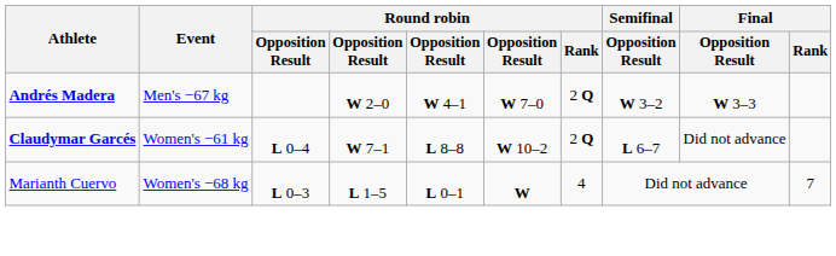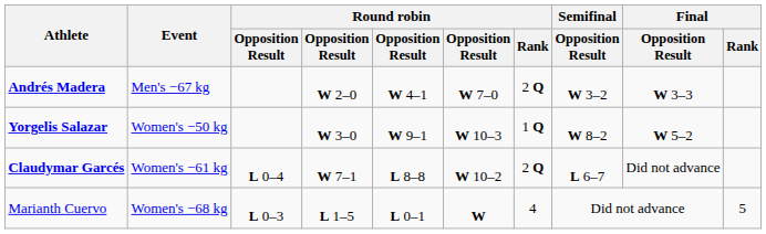 <table class=wikitable style=font-size:90%;text-align:center>
 <tr>
 <th rowspan=2>Athlete</th>
 <th rowspan=2>Event</th>
 <th colspan=5>Round robin</th>
 <th>Semifinal</th>
 <th colspan=2>Final</th>
 </tr>
 <tr style=font-size:95%>
 <th>Opposition<br>Result</th>
 <th>Opposition<br>Result</th>
 <th>Opposition<br>Result</th>
 <th>Opposition<br>Result</th>
 <th>Rank</th>
 <th>Opposition<br>Result</th>
 <th>Opposition<br>Result</th>
 <th>Rank</th>
 </tr>
 <tr>
 <td align=left><strong><a href='#'>Andrés Madera</a></strong></td>
 <td align=left><a href='#'>Men's −67 kg</a></td>
 <td></td>
 <td><br><strong>W</strong> 2–0</td>
 <td><br><strong>W</strong> 4–1</td>
 <td><br><strong>W</strong> 7–0</td>
 <td>2 <strong>Q</strong></td>
 <td><br><strong>W</strong> 3–2</td>
 <td><br><strong>W</strong> 3–3 </td>
 <td></td>
 </tr>
 <tr>
+<td align=left><strong><a href='#'>Yorgelis Salazar</a></strong></td>
+<td align=left><a href='#'>Women's −50 kg</a></td>
+<td></td>
+<td><br><strong>W</strong> 3–0</td>
+<td><br><strong>W</strong> 9–1</td>
+<td><br><strong>W</strong> 10–3</td>
+<td>1 <strong>Q</strong></td>
+<td><br><strong>W</strong> 8–2</td>
+<td><br><strong>W</strong> 5–2</td>
+<td></td>
+</tr>
+<tr>
 <td align=left><strong><a href='#'>Claudymar Garcés</a></strong></td>
 <td align=left><a href='#'>Women's −61 kg</a></td>
 <td><br><strong>L</strong> 0–4</td>
 <td><br><strong>W</strong> 7–1</td>
 <td><br><strong>L</strong> 8–8 </td>
 <td><br><strong>W</strong> 10–2</td>
 <td>2 <strong>Q</strong></td>
 <td><br><strong>L</strong> 6–7</td>
 <td>Did not advance</td>
 <td></td>
 </tr>
 <tr>
 <td align=left><a href='#'>Marianth Cuervo</a></td>
 <td align=left><a href='#'>Women's −68 kg</a></td>
 <td><br><strong>L</strong> 0–3</td>
 <td><br><strong>L</strong> 1–5</td>
 <td><br><strong>L</strong> 0–1</td>
 <td><br><strong>W</strong> </td>
 <td>4</td>
 <td colspan=2>Did not advance</td>
-<td>7</td>
+<td>5</td>
 </tr>
 </table>
